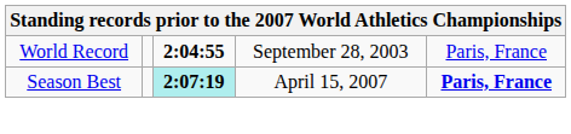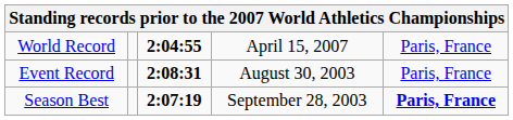 <table class="wikitable" style=" text-align:center;">
 <tr>
 <th colspan="5">Standing records prior to the 2007 World Athletics Championships</th>
 </tr>
 <tr>
 <td><a href='#'>World Record</a></td>
 <td></td>
 <td><strong>2:04:55</strong></td>
-<td>September 28, 2003</td>
+<td>April 15, 2007</td>
+<td> <a href='#'>Paris, France</a></td>
+</tr>
+<tr>
+<td><a href='#'>Event Record</a></td>
+<td></td>
+<td><strong>2:08:31</strong></td>
+<td>August 30, 2003</td>
 <td> <a href='#'>Paris, France</a></td>
 </tr>
 <tr>
 <td><a href='#'>Season Best</a></td>
 <td></td>
-<td style="background: paleturquoise;"><strong>2:07:19</strong></td>
-<td>April 15, 2007</td>
+<td><strong>2:07:19</strong></td>
+<td>September 28, 2003</td>
 <td><strong> <a href='#'>Paris, France</a></strong></td>
 </tr>
 </table>
